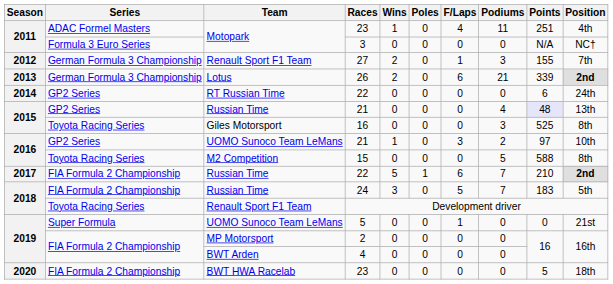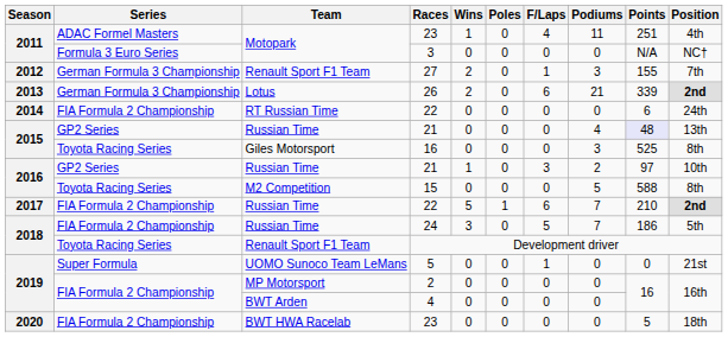 <table class="wikitable" style="font-size: 90%; text-align:center">
 <tr>
 <th>Season</th>
 <th>Series</th>
 <th>Team</th>
 <th>Races</th>
 <th>Wins</th>
 <th>Poles</th>
 <th>F/Laps</th>
 <th>Podiums</th>
 <th>Points</th>
 <th>Position</th>
 </tr>
 <tr>
 <th rowspan=2>2011</th>
 <td align=left><a href='#'>ADAC Formel Masters</a></td>
 <td align=left rowspan=2><a href='#'>Motopark</a></td>
 <td>23</td>
 <td>1</td>
 <td>0</td>
 <td>4</td>
 <td>11</td>
 <td>251</td>
 <td>4th</td>
 </tr>
 <tr>
 <td align=left><a href='#'>Formula 3 Euro Series</a></td>
 <td>3</td>
 <td>0</td>
 <td>0</td>
 <td>0</td>
 <td>0</td>
 <td>N/A</td>
 <td>NC†</td>
 </tr>
 <tr>
 <th>2012</th>
 <td align=left><a href='#'>German Formula 3 Championship</a></td>
 <td align=left><a href='#'>Renault Sport F1 Team</a></td>
 <td>27</td>
 <td>2</td>
 <td>0</td>
 <td>1</td>
 <td>3</td>
 <td>155</td>
 <td>7th</td>
 </tr>
 <tr>
 <th>2013</th>
 <td align=left><a href='#'>German Formula 3 Championship</a></td>
 <td align=left><a href='#'>Lotus</a></td>
 <td>26</td>
 <td>2</td>
 <td>0</td>
 <td>6</td>
 <td>21</td>
 <td>339</td>
 <td style="background:#dfdfdf;"><strong>2nd</strong></td>
 </tr>
 <tr>
 <th>2014</th>
-<td align=left><a href='#'>GP2 Series</a></td>
+<td align=left><a href='#'>FIA Formula 2 Championship</a></td>
 <td align=left><a href='#'>RT Russian Time</a></td>
 <td>22</td>
 <td>0</td>
 <td>0</td>
 <td>0</td>
 <td>0</td>
 <td>6</td>
 <td>24th</td>
 </tr>
 <tr>
 <th rowspan=2>2015</th>
 <td align=left><a href='#'>GP2 Series</a></td>
 <td align=left><a href='#'>Russian Time</a></td>
 <td>21</td>
 <td>0</td>
 <td>0</td>
 <td>0</td>
 <td>4</td>
 <td style="background: lavender;">48</td>
 <td>13th</td>
 </tr>
 <tr>
 <td align=left><a href='#'>Toyota Racing Series</a></td>
 <td align=left>Giles Motorsport</td>
 <td>16</td>
 <td>0</td>
 <td>0</td>
 <td>0</td>
 <td>3</td>
 <td>525</td>
 <td>8th</td>
 </tr>
 <tr>
 <th rowspan=2>2016</th>
 <td align=left><a href='#'>GP2 Series</a></td>
-<td align=left><a href='#'>UOMO Sunoco Team LeMans</a></td>
+<td align=left><a href='#'>Russian Time</a></td>
 <td>21</td>
 <td>1</td>
 <td>0</td>
 <td>3</td>
 <td>2</td>
 <td>97</td>
 <td>10th</td>
 </tr>
 <tr>
 <td align=left><a href='#'>Toyota Racing Series</a></td>
 <td align=left><a href='#'>M2 Competition</a></td>
 <td>15</td>
 <td>0</td>
 <td>0</td>
 <td>0</td>
 <td>5</td>
 <td>588</td>
 <td>8th</td>
 </tr>
 <tr>
 <th>2017</th>
 <td align=left><a href='#'>FIA Formula 2 Championship</a></td>
 <td align=left><a href='#'>Russian Time</a></td>
 <td>22</td>
 <td>5</td>
 <td>1</td>
 <td>6</td>
 <td>7</td>
 <td>210</td>
 <td style="background:#dfdfdf;"><strong>2nd</strong></td>
 </tr>
 <tr>
 <th rowspan="2">2018</th>
 <td align=left><a href='#'>FIA Formula 2 Championship</a></td>
 <td align=left><a href='#'>Russian Time</a></td>
 <td>24</td>
 <td>3</td>
 <td>0</td>
 <td>5</td>
 <td>7</td>
-<td>183</td>
+<td>186</td>
 <td>5th</td>
 </tr>
 <tr>
 <td align=left><a href='#'>Toyota Racing Series</a></td>
 <td align=left><a href='#'>Renault Sport F1 Team</a></td>
 <td colspan="7">Development driver</td>
 </tr>
 <tr>
 <th rowspan=3>2019</th>
 <td align=left><a href='#'>Super Formula</a></td>
 <td align=left><a href='#'>UOMO Sunoco Team LeMans</a></td>
 <td>5</td>
 <td>0</td>
 <td>0</td>
 <td>1</td>
 <td>0</td>
 <td>0</td>
 <td>21st</td>
 </tr>
 <tr>
 <td align=left rowspan=2><a href='#'>FIA Formula 2 Championship</a></td>
 <td align=left><a href='#'>MP Motorsport</a></td>
 <td>2</td>
 <td>0</td>
 <td>0</td>
 <td>0</td>
 <td>0</td>
 <td rowspan=2>16</td>
 <td rowspan=2>16th</td>
 </tr>
 <tr>
 <td align=left><a href='#'>BWT Arden</a></td>
 <td>4</td>
 <td>0</td>
 <td>0</td>
 <td>0</td>
 <td>0</td>
 </tr>
 <tr>
 <th>2020</th>
 <td align=left><a href='#'>FIA Formula 2 Championship</a></td>
 <td align=left><a href='#'>BWT HWA Racelab</a></td>
 <td>23</td>
 <td>0</td>
 <td>0</td>
 <td>0</td>
 <td>0</td>
 <td>5</td>
 <td>18th</td>
 </tr>
 </table>
